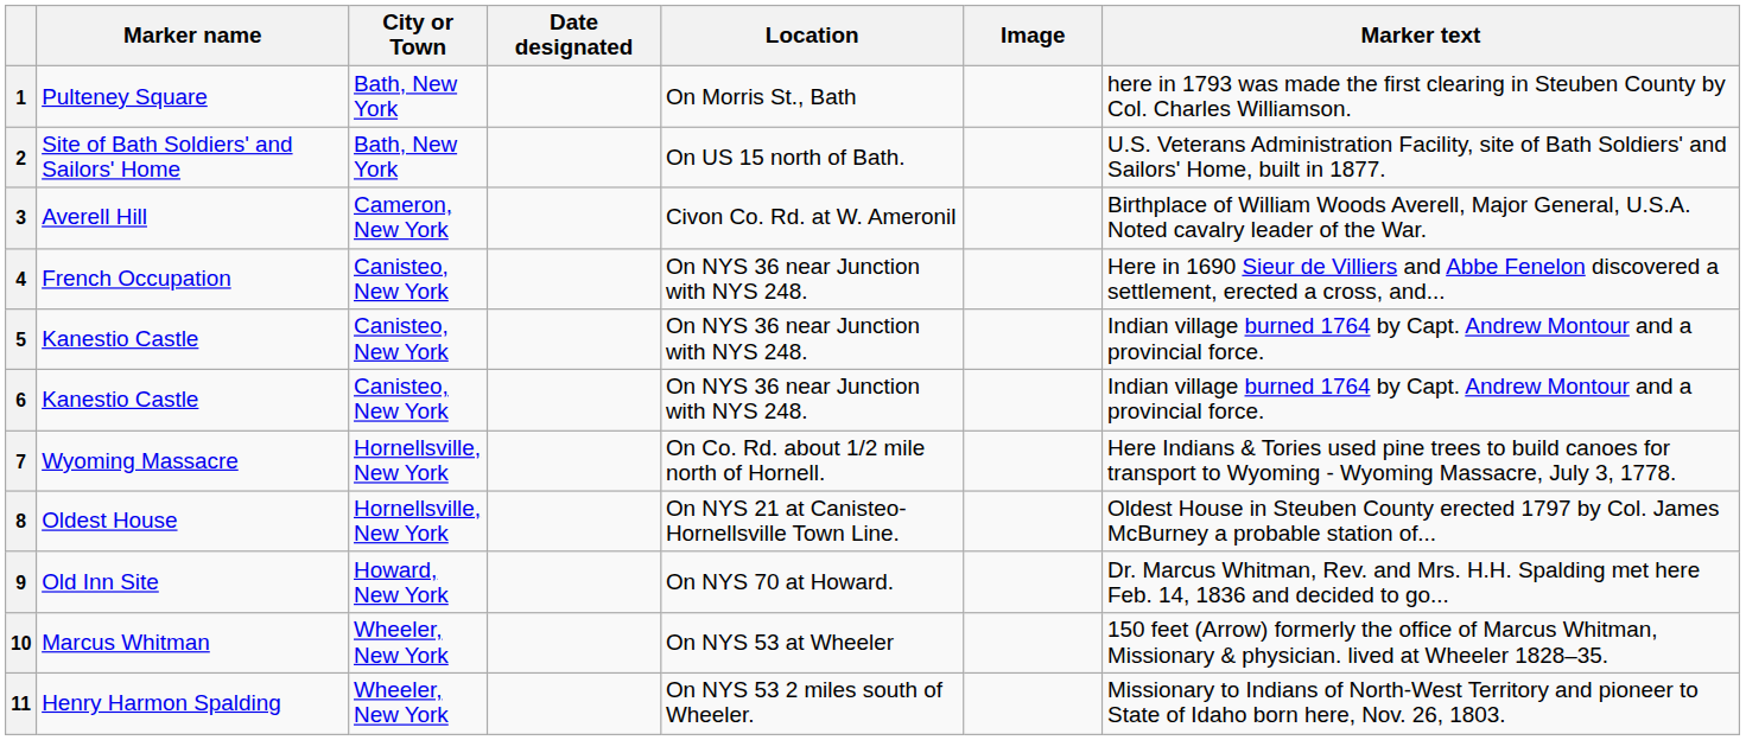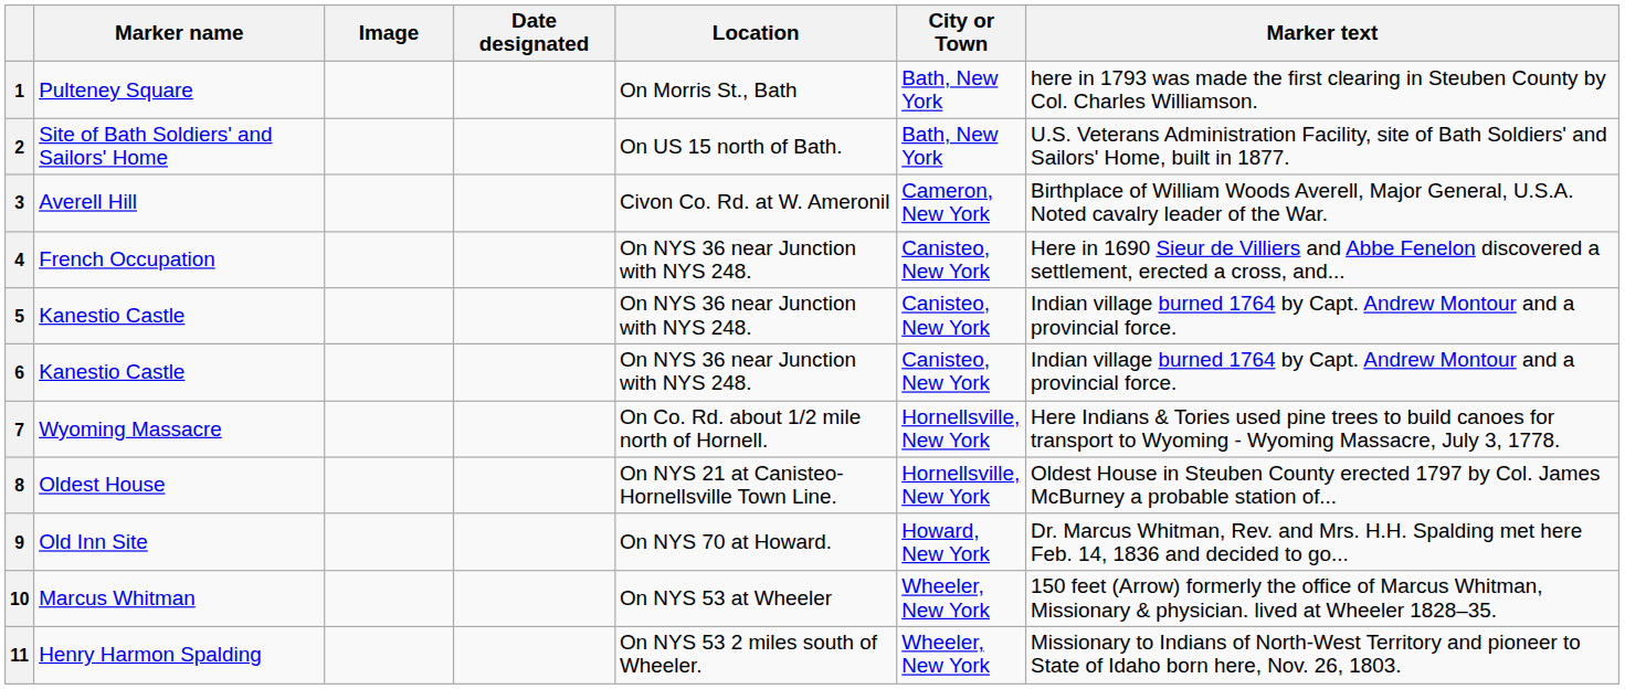 <table class="wikitable sortable" style="width:98%">
 <tr>
 <th></th>
 <th width = 18% ><strong>Marker name</strong></th>
-<th width = 8% ><strong>City or Town</strong></th>
+<th width = 8% class="unsortable" ><strong>Image</strong></th>
 <th width = 10% ><strong>Date designated</strong></th>
 <th><strong>Location</strong></th>
-<th width = 8% class="unsortable" ><strong>Image</strong></th>
+<th width = 8% ><strong>City or Town</strong></th>
 <th class="unsortable" ><strong>Marker text</strong></th>
 </tr>
 <tr ->
 <th><small>1</small></th>
 <td><a href='#'>Pulteney Square</a></td>
-<td><a href='#'>Bath, New York</a></td>
+<td></td>
 <td></td>
 <td>On Morris St., Bath</td>
-<td></td>
+<td><a href='#'>Bath, New York</a></td>
 <td>here in 1793 was made the first clearing in Steuben County by Col. Charles Williamson.</td>
 </tr>
 <tr ->
 <th><small>2</small></th>
 <td><a href='#'>Site of Bath Soldiers' and Sailors' Home</a></td>
-<td><a href='#'>Bath, New York</a></td>
+<td></td>
 <td></td>
 <td>On US 15 north of Bath.</td>
-<td></td>
+<td><a href='#'>Bath, New York</a></td>
 <td>U.S. Veterans Administration Facility, site of Bath Soldiers' and Sailors' Home, built in 1877.</td>
 </tr>
 <tr ->
 <th><small>3</small></th>
 <td><a href='#'>Averell Hill</a></td>
-<td><a href='#'>Cameron, New York</a></td>
+<td></td>
 <td></td>
 <td>Civon Co. Rd. at W. Ameronil</td>
-<td></td>
+<td><a href='#'>Cameron, New York</a></td>
 <td>Birthplace of William Woods Averell, Major General, U.S.A. Noted cavalry leader of the War.</td>
 </tr>
 <tr ->
 <th><small>4</small></th>
 <td><a href='#'>French Occupation</a></td>
-<td><a href='#'>Canisteo, New York</a></td>
+<td></td>
 <td></td>
 <td>On NYS 36 near Junction with NYS 248.</td>
-<td></td>
+<td><a href='#'>Canisteo, New York</a></td>
 <td>Here in 1690 <a href='#'>Sieur de Villiers</a> and <a href='#'>Abbe Fenelon</a> discovered a settlement, erected a cross, and...</td>
 </tr>
 <tr ->
 <th><small>5</small></th>
 <td><a href='#'>Kanestio Castle</a></td>
-<td><a href='#'>Canisteo, New York</a></td>
+<td></td>
 <td></td>
 <td>On NYS 36 near Junction with NYS 248.</td>
-<td></td>
+<td><a href='#'>Canisteo, New York</a></td>
 <td>Indian village <a href='#'>burned 1764</a> by Capt. <a href='#'>Andrew Montour</a> and a provincial force.</td>
 </tr>
 <tr ->
 <th><small>6</small></th>
 <td><a href='#'>Kanestio Castle</a></td>
-<td><a href='#'>Canisteo, New York</a></td>
+<td></td>
 <td></td>
 <td>On NYS 36 near Junction with NYS 248.</td>
-<td></td>
+<td><a href='#'>Canisteo, New York</a></td>
 <td>Indian village <a href='#'>burned 1764</a> by Capt. <a href='#'>Andrew Montour</a> and a provincial force.</td>
 </tr>
 <tr ->
 <th><small>7</small></th>
 <td><a href='#'>Wyoming Massacre</a></td>
-<td><a href='#'>Hornellsville, New York</a></td>
+<td></td>
 <td></td>
 <td>On Co. Rd. about 1/2 mile north of Hornell.</td>
-<td></td>
+<td><a href='#'>Hornellsville, New York</a></td>
 <td>Here Indians & Tories used pine trees to build canoes for transport to Wyoming - Wyoming Massacre, July 3, 1778.</td>
 </tr>
 <tr ->
 <th><small>8</small></th>
 <td><a href='#'>Oldest House</a></td>
-<td><a href='#'>Hornellsville, New York</a></td>
+<td></td>
 <td></td>
 <td>On NYS 21 at Canisteo-Hornellsville Town Line.</td>
-<td></td>
+<td><a href='#'>Hornellsville, New York</a></td>
 <td>Oldest House in Steuben County erected 1797 by Col. James McBurney a probable station of...</td>
 </tr>
 <tr ->
 <th><small>9</small></th>
 <td><a href='#'>Old Inn Site</a></td>
-<td><a href='#'>Howard, New York</a></td>
+<td></td>
 <td></td>
 <td>On NYS 70 at Howard.</td>
-<td></td>
+<td><a href='#'>Howard, New York</a></td>
 <td>Dr. Marcus Whitman, Rev. and Mrs. H.H. Spalding met here Feb. 14, 1836 and decided to go...</td>
 </tr>
 <tr ->
 <th><small>10</small></th>
 <td><a href='#'>Marcus Whitman</a></td>
-<td><a href='#'>Wheeler, New York</a></td>
+<td></td>
 <td></td>
 <td>On NYS 53 at Wheeler</td>
-<td></td>
+<td><a href='#'>Wheeler, New York</a></td>
 <td>150 feet (Arrow) formerly the office of Marcus Whitman, Missionary & physician. lived at Wheeler 1828–35.</td>
 </tr>
 <tr ->
 <th><small>11</small></th>
 <td><a href='#'>Henry Harmon Spalding</a></td>
-<td><a href='#'>Wheeler, New York</a></td>
+<td></td>
 <td></td>
 <td>On NYS 53 2 miles south of Wheeler.</td>
-<td></td>
+<td><a href='#'>Wheeler, New York</a></td>
 <td>Missionary to Indians of North-West Territory and pioneer to State of Idaho born here, Nov. 26, 1803.</td>
 </tr>
 </table>
